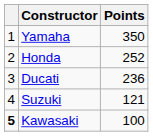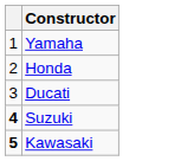 <table class="wikitable" style="font-size: 95%;">
 <tr>
 <th></th>
 <th>Constructor</th>
-<th>Points</th>
 </tr>
 <tr>
 <td align=center>1</td>
 <td> <a href='#'>Yamaha</a></td>
-<td align=right>350</td>
 </tr>
 <tr>
 <td align=center>2</td>
 <td> <a href='#'>Honda</a></td>
-<td align=right>252</td>
 </tr>
 <tr>
 <td align=center>3</td>
 <td> <a href='#'>Ducati</a></td>
-<td align=right>236</td>
 </tr>
 <tr>
-<td align=center>4</td>
+<td align=center><strong>4</strong></td>
 <td> <a href='#'>Suzuki</a></td>
-<td align=right>121</td>
 </tr>
 <tr>
 <td align=center><strong>5</strong></td>
 <td> <a href='#'>Kawasaki</a></td>
-<td align=right>100</td>
 </tr>
 </table>
